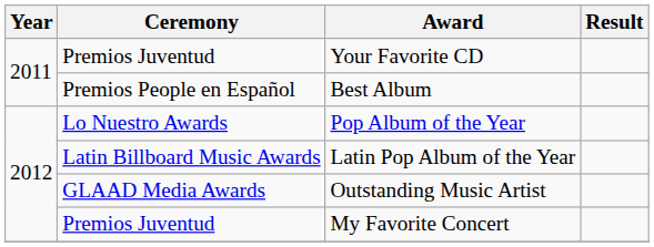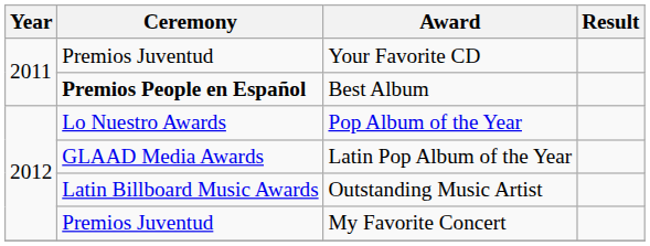 <table class="wikitable">
 <tr>
 <th>Year</th>
 <th>Ceremony</th>
 <th>Award</th>
 <th>Result</th>
 </tr>
 <tr>
 <td rowspan=2>2011</td>
 <td>Premios Juventud</td>
 <td>Your Favorite CD</td>
 <td></td>
 </tr>
 <tr>
-<td>Premios People en Español</td>
+<td><strong>Premios People en Español</strong></td>
 <td>Best Album</td>
 <td></td>
 </tr>
 <tr>
 <td rowspan=4>2012</td>
 <td><a href='#'>Lo Nuestro Awards</a></td>
 <td><a href='#'>Pop Album of the Year</a></td>
 <td></td>
 </tr>
 <tr>
-<td><a href='#'>Latin Billboard Music Awards</a></td>
+<td><a href='#'>GLAAD Media Awards</a></td>
 <td>Latin Pop Album of the Year</td>
 <td></td>
 </tr>
 <tr>
-<td><a href='#'>GLAAD Media Awards</a></td>
+<td><a href='#'>Latin Billboard Music Awards</a></td>
 <td>Outstanding Music Artist</td>
 <td></td>
 </tr>
 <tr>
 <td><a href='#'>Premios Juventud</a></td>
 <td>My Favorite Concert</td>
 <td></td>
 </tr>
 <tr>
 </tr>
 </table>
